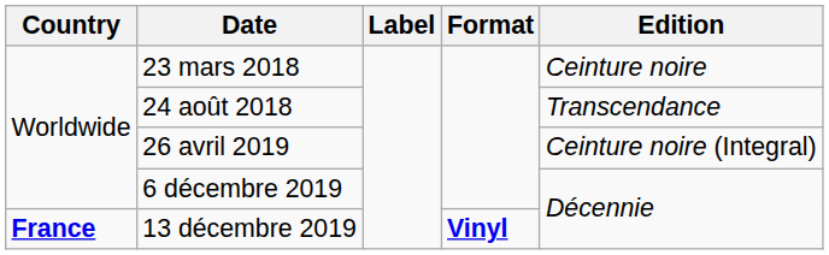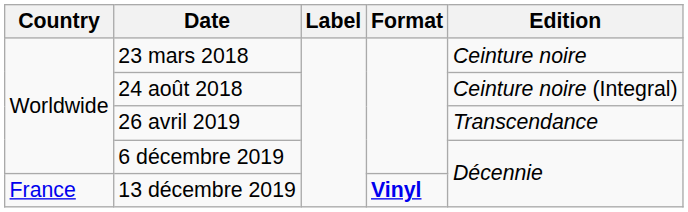 <table class="wikitable">
 <tr>
 <th>Country</th>
 <th>Date</th>
 <th>Label</th>
 <th>Format</th>
 <th>Edition</th>
 </tr>
 <tr>
 <td rowspan="4">Worldwide</td>
 <td>23 mars 2018</td>
 <td rowspan="5"></td>
 <td rowspan="4"></td>
 <td><em>Ceinture noire</em></td>
 </tr>
 <tr>
 <td>24 août 2018</td>
-<td><em>Transcendance</em></td>
+<td><em>Ceinture noire</em> (Integral)</td>
 </tr>
 <tr>
 <td>26 avril 2019</td>
-<td><em>Ceinture noire</em> (Integral)</td>
+<td><em>Transcendance</em></td>
 </tr>
 <tr>
 <td>6 décembre 2019</td>
 <td rowspan="2"><em>Décennie</em></td>
 </tr>
 <tr>
-<td><strong><a href='#'>France</a></strong></td>
+<td><a href='#'>France</a></td>
 <td>13 décembre 2019</td>
 <td><strong><a href='#'>Vinyl</a></strong></td>
 </tr>
 </table>
